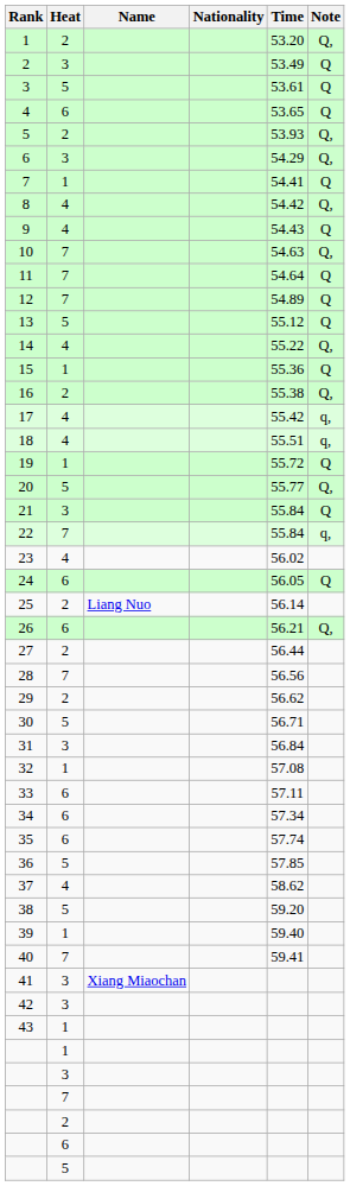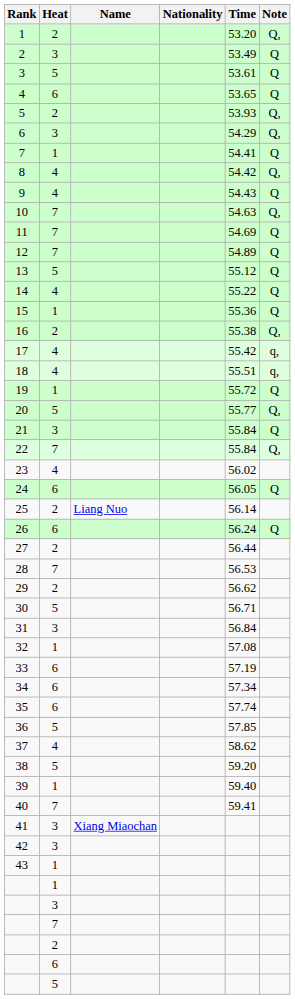 <table class="wikitable sortable" style="text-align:center">
 <tr>
 <th>Rank</th>
 <th>Heat</th>
 <th>Name</th>
 <th>Nationality</th>
 <th>Time</th>
 <th>Note</th>
 </tr>
 <tr bgcolor=ccffcc>
 <td>1</td>
 <td>2</td>
 <td align=left></td>
 <td align=left></td>
 <td>53.20</td>
 <td>Q, </td>
 </tr>
 <tr bgcolor=ccffcc>
 <td>2</td>
 <td>3</td>
 <td align=left></td>
 <td align=left></td>
 <td>53.49</td>
 <td>Q</td>
 </tr>
 <tr bgcolor=ccffcc>
 <td>3</td>
 <td>5</td>
 <td align=left></td>
 <td align=left></td>
 <td>53.61</td>
 <td>Q</td>
 </tr>
 <tr bgcolor=ccffcc>
 <td>4</td>
 <td>6</td>
 <td align=left></td>
 <td align=left></td>
 <td>53.65</td>
 <td>Q</td>
 </tr>
 <tr bgcolor=ccffcc>
 <td>5</td>
 <td>2</td>
 <td align=left></td>
 <td align=left></td>
 <td>53.93</td>
 <td>Q, </td>
 </tr>
 <tr bgcolor=ccffcc>
 <td>6</td>
 <td>3</td>
 <td align=left></td>
 <td align=left></td>
 <td>54.29</td>
 <td>Q, </td>
 </tr>
 <tr bgcolor=ccffcc>
 <td>7</td>
 <td>1</td>
 <td align=left></td>
 <td align=left></td>
 <td>54.41</td>
 <td>Q</td>
 </tr>
 <tr bgcolor=ccffcc>
 <td>8</td>
 <td>4</td>
 <td align=left></td>
 <td align=left></td>
 <td>54.42</td>
 <td>Q, </td>
 </tr>
 <tr bgcolor=ccffcc>
 <td>9</td>
 <td>4</td>
 <td align=left></td>
 <td align=left></td>
 <td>54.43</td>
 <td>Q</td>
 </tr>
 <tr bgcolor=ccffcc>
 <td>10</td>
 <td>7</td>
 <td align=left></td>
 <td align=left></td>
 <td>54.63</td>
 <td>Q, </td>
 </tr>
 <tr bgcolor=ccffcc>
 <td>11</td>
 <td>7</td>
 <td align=left></td>
 <td align=left></td>
-<td>54.64</td>
+<td>54.69</td>
 <td>Q</td>
 </tr>
 <tr bgcolor=ccffcc>
 <td>12</td>
 <td>7</td>
 <td align=left></td>
 <td align=left></td>
 <td>54.89</td>
 <td>Q</td>
 </tr>
 <tr bgcolor=ccffcc>
 <td>13</td>
 <td>5</td>
 <td align=left></td>
 <td align=left></td>
 <td>55.12</td>
 <td>Q</td>
 </tr>
 <tr bgcolor=ccffcc>
 <td>14</td>
 <td>4</td>
 <td align=left></td>
 <td align=left></td>
 <td>55.22</td>
-<td>Q, </td>
+<td>Q</td>
 </tr>
 <tr bgcolor=ccffcc>
 <td>15</td>
 <td>1</td>
 <td align=left></td>
 <td align=left></td>
 <td>55.36</td>
 <td>Q</td>
 </tr>
 <tr bgcolor=ccffcc>
 <td>16</td>
 <td>2</td>
 <td align=left></td>
 <td align=left></td>
 <td>55.38</td>
 <td>Q, </td>
 </tr>
 <tr bgcolor=ddffdd>
 <td>17</td>
 <td>4</td>
 <td align=left></td>
 <td align=left></td>
 <td>55.42</td>
 <td>q, </td>
 </tr>
 <tr bgcolor=ddffdd>
 <td>18</td>
 <td>4</td>
 <td align=left></td>
 <td align=left></td>
 <td>55.51</td>
 <td>q, </td>
 </tr>
 <tr bgcolor=ccffcc>
 <td>19</td>
 <td>1</td>
 <td align=left></td>
 <td align=left></td>
 <td>55.72</td>
 <td>Q</td>
 </tr>
 <tr bgcolor=ccffcc>
 <td>20</td>
 <td>5</td>
 <td align=left></td>
 <td align=left></td>
 <td>55.77</td>
 <td>Q, </td>
 </tr>
 <tr bgcolor=ccffcc>
 <td>21</td>
 <td>3</td>
 <td align=left></td>
 <td align=left></td>
 <td>55.84</td>
 <td>Q</td>
 </tr>
 <tr bgcolor=ddffdd>
 <td>22</td>
 <td>7</td>
 <td align=left></td>
 <td align=left></td>
 <td>55.84</td>
-<td>q, </td>
+<td>Q, </td>
 </tr>
 <tr>
 <td>23</td>
 <td>4</td>
 <td align=left></td>
 <td align=left></td>
 <td>56.02</td>
 <td></td>
 </tr>
 <tr bgcolor=ccffcc>
 <td>24</td>
 <td>6</td>
 <td align=left></td>
 <td align=left></td>
 <td>56.05</td>
 <td>Q</td>
 </tr>
 <tr>
 <td>25</td>
 <td>2</td>
 <td align=left><a href='#'>Liang Nuo</a></td>
 <td align=left></td>
 <td>56.14</td>
 <td></td>
 </tr>
 <tr bgcolor=ccffcc>
 <td>26</td>
 <td>6</td>
 <td align=left></td>
 <td align=left></td>
-<td>56.21</td>
-<td>Q, </td>
+<td>56.24</td>
+<td>Q</td>
 </tr>
 <tr>
 <td>27</td>
 <td>2</td>
 <td align=left></td>
 <td align=left></td>
 <td>56.44</td>
 <td></td>
 </tr>
 <tr>
 <td>28</td>
 <td>7</td>
 <td align=left></td>
 <td align=left></td>
-<td>56.56</td>
+<td>56.53</td>
 <td></td>
 </tr>
 <tr>
 <td>29</td>
 <td>2</td>
 <td align=left></td>
 <td align=left></td>
 <td>56.62</td>
 <td></td>
 </tr>
 <tr>
 <td>30</td>
 <td>5</td>
 <td align=left></td>
 <td align=left></td>
 <td>56.71</td>
 <td></td>
 </tr>
 <tr>
 <td>31</td>
 <td>3</td>
 <td align=left></td>
 <td align=left></td>
 <td>56.84</td>
 <td></td>
 </tr>
 <tr>
 <td>32</td>
 <td>1</td>
 <td align=left></td>
 <td align=left></td>
 <td>57.08</td>
 <td></td>
 </tr>
 <tr>
 <td>33</td>
 <td>6</td>
 <td align=left></td>
 <td align=left></td>
-<td>57.11</td>
+<td>57.19</td>
 <td></td>
 </tr>
 <tr>
 <td>34</td>
 <td>6</td>
 <td align=left></td>
 <td align=left></td>
 <td>57.34</td>
 <td></td>
 </tr>
 <tr>
 <td>35</td>
 <td>6</td>
 <td align=left></td>
 <td align=left></td>
 <td>57.74</td>
 <td></td>
 </tr>
 <tr>
 <td>36</td>
 <td>5</td>
 <td align=left></td>
 <td align=left></td>
 <td>57.85</td>
 <td></td>
 </tr>
 <tr>
 <td>37</td>
 <td>4</td>
 <td align=left></td>
 <td align=left></td>
 <td>58.62</td>
 <td></td>
 </tr>
 <tr>
 <td>38</td>
 <td>5</td>
 <td align=left></td>
 <td align=left></td>
 <td>59.20</td>
 <td></td>
 </tr>
 <tr>
 <td>39</td>
 <td>1</td>
 <td align=left></td>
 <td align=left></td>
 <td>59.40</td>
 <td></td>
 </tr>
 <tr>
 <td>40</td>
 <td>7</td>
 <td align=left></td>
 <td align=left></td>
 <td>59.41</td>
 <td></td>
 </tr>
 <tr>
 <td>41</td>
 <td>3</td>
 <td align=left><a href='#'>Xiang Miaochan</a></td>
 <td align=left></td>
 <td></td>
 <td></td>
 </tr>
 <tr>
 <td>42</td>
 <td>3</td>
 <td align=left></td>
 <td align=left></td>
 <td></td>
 <td></td>
 </tr>
 <tr>
 <td>43</td>
 <td>1</td>
 <td align=left></td>
 <td align=left></td>
 <td></td>
 <td></td>
 </tr>
 <tr>
 <td></td>
 <td>1</td>
 <td align=left></td>
 <td align=left></td>
 <td></td>
 <td></td>
 </tr>
 <tr>
 <td></td>
 <td>3</td>
 <td align=left></td>
 <td align=left></td>
 <td></td>
 <td></td>
 </tr>
 <tr>
 <td></td>
 <td>7</td>
 <td align=left></td>
 <td align=left></td>
 <td></td>
 <td></td>
 </tr>
 <tr>
 <td></td>
 <td>2</td>
 <td align=left></td>
 <td align=left></td>
 <td></td>
 <td></td>
 </tr>
 <tr>
 <td></td>
 <td>6</td>
 <td align=left></td>
 <td align=left></td>
 <td></td>
 <td></td>
 </tr>
 <tr>
 <td></td>
 <td>5</td>
 <td align=left></td>
 <td align=left></td>
 <td></td>
 <td></td>
 </tr>
 </table>
